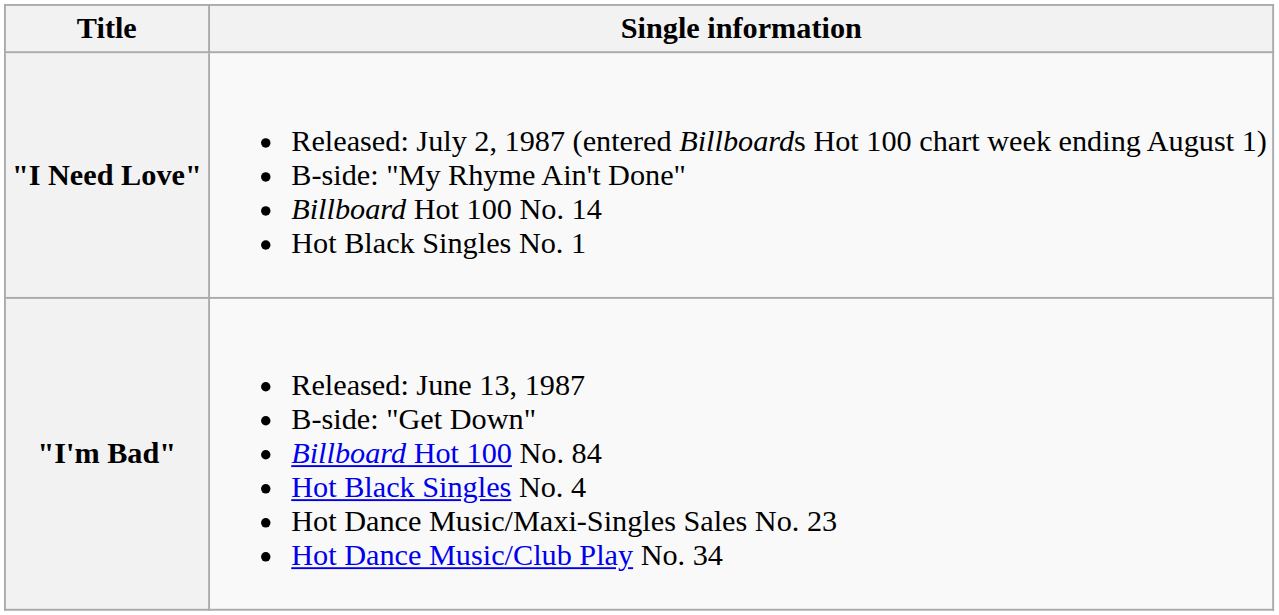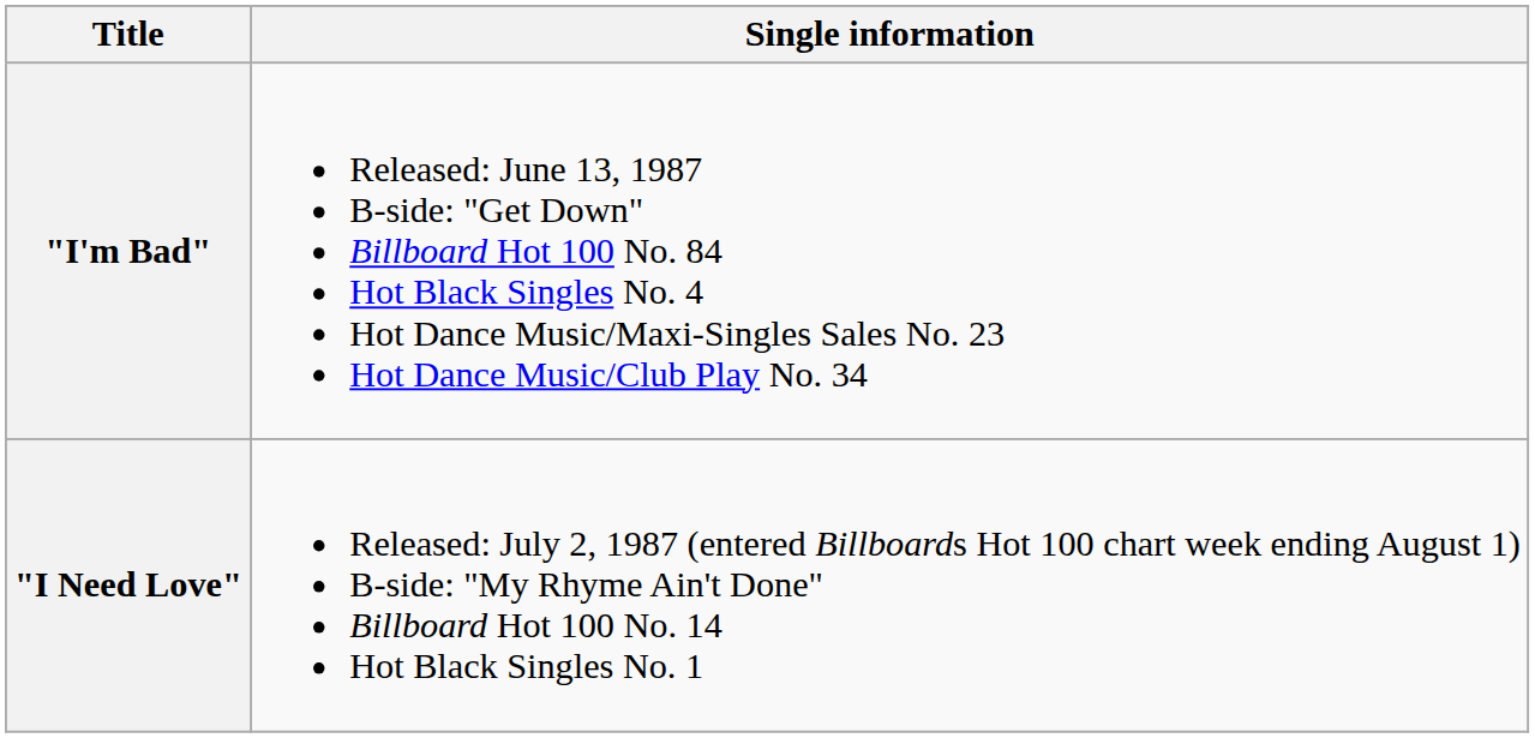 <table class="wikitable plainrowheaders">
 <tr>
 <th scope="col">Title</th>
 <th scope="col">Single information</th>
 </tr>
 <tr>
+<th scope="row">"I'm Bad"</th>
+<td><br><ul><li>Released: June 13, 1987</li><li>B-side: "Get Down"</li><li><a href='#'><em>Billboard</em> Hot 100</a> No. 84</li><li><a href='#'>Hot Black Singles</a> No. 4</li><li>Hot Dance Music/Maxi-Singles Sales No. 23</li><li><a href='#'>Hot Dance Music/Club Play</a> No. 34</li></ul></td>
+</tr>
+<tr>
 <th scope="row">"I Need Love"</th>
 <td><br><ul><li>Released: July 2, 1987 (entered <em>Billboard</em>s Hot 100 chart week ending August 1)</li><li>B-side: "My Rhyme Ain't Done"</li><li><em>Billboard</em> Hot 100 No. 14</li><li>Hot Black Singles No. 1</li></ul></td>
 </tr>
-<tr>
-<th scope="row">"I'm Bad"</th>
-<td><br><ul><li>Released: June 13, 1987</li><li>B-side: "Get Down"</li><li><a href='#'><em>Billboard</em> Hot 100</a> No. 84</li><li><a href='#'>Hot Black Singles</a> No. 4</li><li>Hot Dance Music/Maxi-Singles Sales No. 23</li><li><a href='#'>Hot Dance Music/Club Play</a> No. 34</li></ul></td>
-</tr>
 </table>
